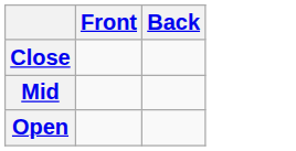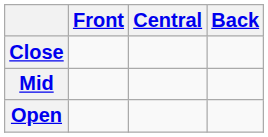 <table class=wikitable style=text-align:center>
 <tr>
 <th></th>
 <th><a href='#'>Front</a></th>
+<th><a href='#'>Central</a></th>
 <th><a href='#'>Back</a></th>
 </tr>
 <tr>
 <th><a href='#'>Close</a></th>
 <td>  </td>
 <td>  </td>
+<td>  </td>
 </tr>
 <tr>
 <th><a href='#'>Mid</a></th>
 <td>  </td>
+<td></td>
 <td>  </td>
 </tr>
 <tr>
 <th><a href='#'>Open</a></th>
 <td></td>
+<td>  </td>
 <td></td>
 </tr>
 </table>
